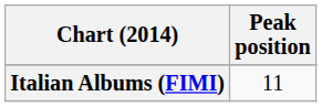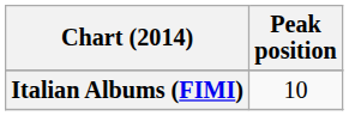 <table class="wikitable sortable plainrowheaders" style="text-align:center">
 <tr>
 <th>Chart (2014)</th>
 <th>Peak<br>position</th>
 </tr>
 <tr>
 </tr>
 <tr>
 </tr>
 <tr>
 </tr>
 <tr>
 </tr>
 <tr>
 </tr>
 <tr>
 </tr>
 <tr>
 </tr>
 <tr>
 </tr>
 <tr>
 </tr>
 <tr>
 </tr>
 <tr>
 <th scope="row">Italian Albums (<a href='#'>FIMI</a>)</th>
-<td align="center">11</td>
+<td align="center">10</td>
 </tr>
 <tr>
 </tr>
 <tr>
 </tr>
 <tr>
 </tr>
 <tr>
 </tr>
 <tr>
 </tr>
 <tr>
 </tr>
 <tr>
 </tr>
 <tr>
 </tr>
 <tr>
 </tr>
 <tr>
 </tr>
 <tr>
 </tr>
 </table>
